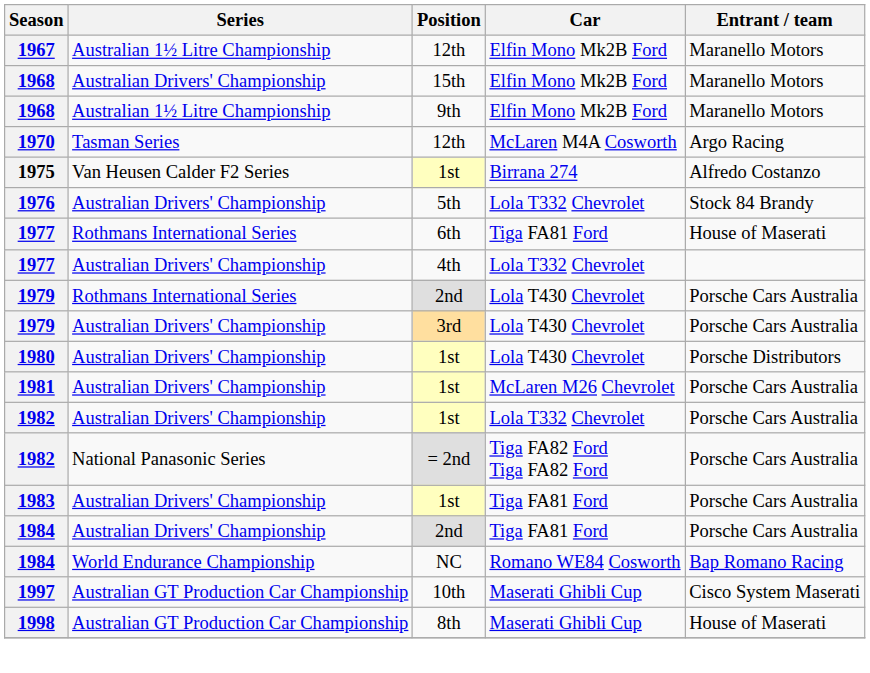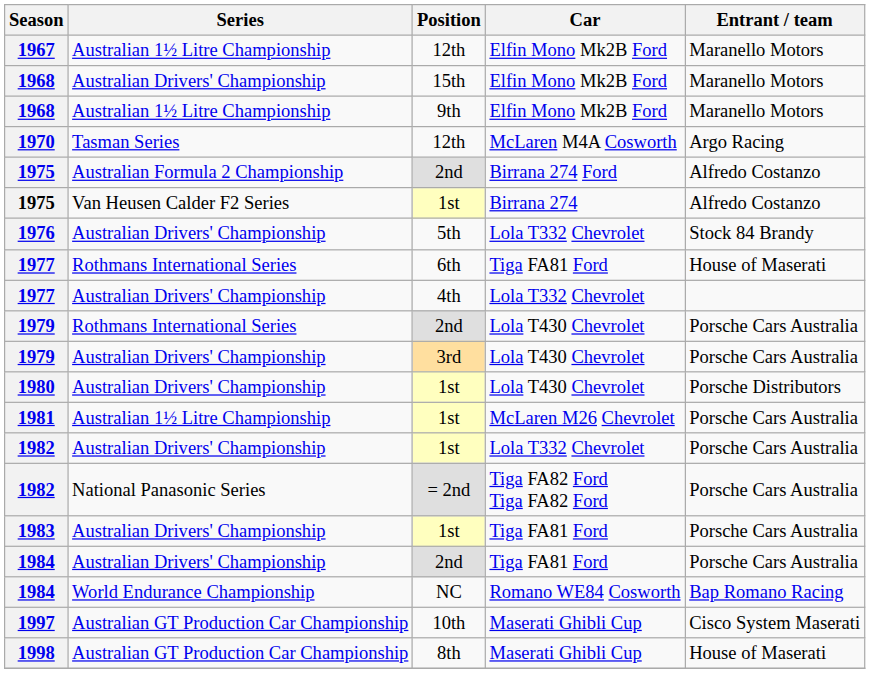 <table class="wikitable" style="font-size: 95%;">
 <tr>
 <th>Season</th>
 <th>Series</th>
 <th>Position</th>
 <th>Car</th>
 <th>Entrant / team</th>
 </tr>
 <tr>
 <th><a href='#'>1967</a></th>
 <td><a href='#'>Australian 1½ Litre Championship</a></td>
 <td align="center">12th</td>
 <td><a href='#'>Elfin Mono</a> Mk2B <a href='#'>Ford</a></td>
 <td>Maranello Motors</td>
 </tr>
 <tr>
 <th><a href='#'>1968</a></th>
 <td><a href='#'>Australian Drivers' Championship</a></td>
 <td align="center">15th</td>
 <td><a href='#'>Elfin Mono</a> Mk2B <a href='#'>Ford</a></td>
 <td>Maranello Motors</td>
 </tr>
 <tr>
 <th><a href='#'>1968</a></th>
 <td><a href='#'>Australian 1½ Litre Championship</a></td>
 <td align="center">9th</td>
 <td><a href='#'>Elfin Mono</a> Mk2B <a href='#'>Ford</a></td>
 <td>Maranello Motors</td>
 </tr>
 <tr>
 <th><a href='#'>1970</a></th>
 <td><a href='#'>Tasman Series</a></td>
 <td align="center">12th</td>
 <td><a href='#'>McLaren</a> M4A <a href='#'>Cosworth</a></td>
 <td>Argo Racing</td>
+</tr>
+<tr>
+<th><a href='#'>1975</a></th>
+<td><a href='#'>Australian Formula 2 Championship</a></td>
+<td align="center" style="background:#dfdfdf;">2nd</td>
+<td><a href='#'>Birrana 274</a> <a href='#'>Ford</a></td>
+<td>Alfredo Costanzo</td>
 </tr>
 <tr>
 <th>1975</th>
 <td>Van Heusen Calder F2 Series</td>
 <td align="center" style="background:#ffffbf;">1st</td>
 <td><a href='#'>Birrana 274</a></td>
 <td>Alfredo Costanzo</td>
 </tr>
 <tr>
 <th><a href='#'>1976</a></th>
 <td><a href='#'>Australian Drivers' Championship</a></td>
 <td align="center">5th</td>
 <td><a href='#'>Lola T332</a> <a href='#'>Chevrolet</a></td>
 <td>Stock 84 Brandy</td>
 </tr>
 <tr>
 <th><a href='#'>1977</a></th>
 <td><a href='#'>Rothmans International Series</a></td>
 <td align="center">6th</td>
 <td><a href='#'>Tiga</a> FA81 <a href='#'>Ford</a></td>
 <td>House of Maserati</td>
 </tr>
 <tr>
 <th><a href='#'>1977</a></th>
 <td><a href='#'>Australian Drivers' Championship</a></td>
 <td align="center">4th</td>
 <td><a href='#'>Lola T332</a> <a href='#'>Chevrolet</a></td>
 <td></td>
 </tr>
 <tr>
 <th><a href='#'>1979</a></th>
 <td><a href='#'>Rothmans International Series</a></td>
 <td align="center" style="background:#dfdfdf;">2nd</td>
 <td><a href='#'>Lola</a> T430 <a href='#'>Chevrolet</a></td>
 <td>Porsche Cars Australia</td>
 </tr>
 <tr>
 <th><a href='#'>1979</a></th>
 <td><a href='#'>Australian Drivers' Championship</a></td>
 <td align="center" style="background:#ffdf9f;">3rd</td>
 <td><a href='#'>Lola</a> T430 <a href='#'>Chevrolet</a></td>
 <td>Porsche Cars Australia</td>
 </tr>
 <tr>
 <th><a href='#'>1980</a></th>
 <td><a href='#'>Australian Drivers' Championship</a></td>
 <td align="center" style="background:#ffffbf;">1st</td>
 <td><a href='#'>Lola</a> T430 <a href='#'>Chevrolet</a></td>
 <td>Porsche Distributors</td>
 </tr>
 <tr>
 <th><a href='#'>1981</a></th>
-<td><a href='#'>Australian Drivers' Championship</a></td>
+<td><a href='#'>Australian 1½ Litre Championship</a></td>
 <td align="center" style="background:#ffffbf;">1st</td>
 <td><a href='#'>McLaren M26</a> <a href='#'>Chevrolet</a></td>
 <td>Porsche Cars Australia</td>
 </tr>
 <tr>
 <th><a href='#'>1982</a></th>
 <td><a href='#'>Australian Drivers' Championship</a></td>
 <td align="center" style="background:#ffffbf;">1st</td>
 <td><a href='#'>Lola T332</a> <a href='#'>Chevrolet</a></td>
 <td>Porsche Cars Australia</td>
 </tr>
 <tr>
 <th><a href='#'>1982</a></th>
 <td>National Panasonic Series</td>
 <td align="center" style="background:#dfdfdf;">= 2nd</td>
 <td><a href='#'>Tiga</a> FA82 <a href='#'>Ford</a> <br> <a href='#'>Tiga</a> FA82 <a href='#'>Ford</a></td>
 <td>Porsche Cars Australia</td>
 </tr>
 <tr>
 <th><a href='#'>1983</a></th>
 <td><a href='#'>Australian Drivers' Championship</a></td>
 <td align="center" style="background:#ffffbf;">1st</td>
 <td><a href='#'>Tiga</a> FA81 <a href='#'>Ford</a></td>
 <td>Porsche Cars Australia</td>
 </tr>
 <tr>
 <th><a href='#'>1984</a></th>
 <td><a href='#'>Australian Drivers' Championship</a></td>
 <td align="center" style="background:#dfdfdf;">2nd</td>
 <td><a href='#'>Tiga</a> FA81 <a href='#'>Ford</a></td>
 <td>Porsche Cars Australia</td>
 </tr>
 <tr>
 <th><a href='#'>1984</a></th>
 <td><a href='#'>World Endurance Championship</a></td>
 <td align="center">NC</td>
 <td><a href='#'>Romano WE84</a> <a href='#'>Cosworth</a></td>
 <td><a href='#'>Bap Romano Racing</a></td>
 </tr>
 <tr>
 <th><a href='#'>1997</a></th>
 <td><a href='#'>Australian GT Production Car Championship</a></td>
 <td align="center">10th</td>
 <td><a href='#'>Maserati Ghibli Cup</a></td>
 <td>Cisco System Maserati</td>
 </tr>
 <tr>
 <th><a href='#'>1998</a></th>
 <td><a href='#'>Australian GT Production Car Championship</a></td>
 <td align="center">8th</td>
 <td><a href='#'>Maserati Ghibli Cup</a></td>
 <td>House of Maserati</td>
 </tr>
 <tr>
 </tr>
 </table>
